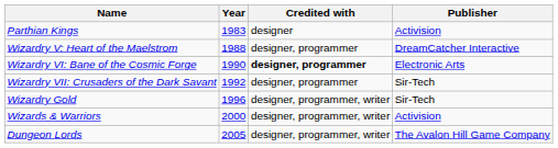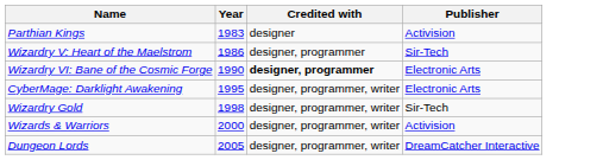 <table class="wikitable sortable" border="1">
 <tr>
 <th scope="col">Name</th>
 <th scope="col">Year</th>
 <th scope="col">Credited with</th>
 <th scope="col">Publisher</th>
 </tr>
 <tr>
 <td><em><a href='#'>Parthian Kings</a></em></td>
 <td><a href='#'>1983</a></td>
 <td>designer</td>
 <td><a href='#'>Activision</a></td>
 </tr>
 <tr>
 <td><em><a href='#'>Wizardry V: Heart of the Maelstrom</a></em></td>
-<td><a href='#'>1988</a></td>
+<td><a href='#'>1986</a></td>
 <td>designer, programmer</td>
-<td><a href='#'>DreamCatcher Interactive</a></td>
+<td><a href='#'>Sir-Tech</a></td>
 </tr>
 <tr>
 <td><em><a href='#'>Wizardry VI: Bane of the Cosmic Forge</a></em></td>
 <td><a href='#'>1990</a></td>
 <td><strong>designer, programmer</strong></td>
 <td><a href='#'>Electronic Arts</a></td>
 </tr>
 <tr>
-<td><em><a href='#'>Wizardry VII: Crusaders of the Dark Savant</a></em></td>
-<td><a href='#'>1992</a></td>
-<td>designer, programmer</td>
-<td>Sir-Tech</td>
+<td><em><a href='#'>CyberMage: Darklight Awakening</a></em></td>
+<td><a href='#'>1995</a></td>
+<td>designer, programmer, writer</td>
+<td><a href='#'>Electronic Arts</a></td>
 </tr>
 <tr>
 <td><em><a href='#'>Wizardry Gold</a></em></td>
-<td><a href='#'>1996</a></td>
+<td><a href='#'>1998</a></td>
 <td>designer, programmer, writer</td>
 <td>Sir-Tech</td>
 </tr>
 <tr>
 <td><em><a href='#'>Wizards & Warriors</a></em></td>
 <td><a href='#'>2000</a></td>
 <td>designer, programmer, writer</td>
 <td><a href='#'>Activision</a></td>
 </tr>
 <tr>
 <td><em><a href='#'>Dungeon Lords</a></em></td>
 <td><a href='#'>2005</a></td>
 <td>designer, programmer, writer</td>
-<td><a href='#'>The Avalon Hill Game Company</a></td>
+<td><a href='#'>DreamCatcher Interactive</a></td>
 </tr>
 </table>
